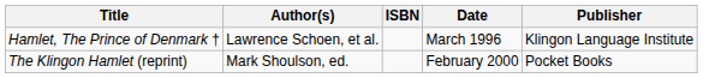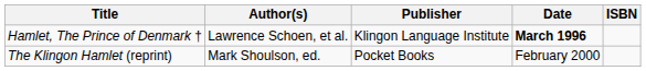 <table class="wikitable">
 <tr>
 <th>Title</th>
 <th>Author(s)</th>
+<th>Publisher</th>
+<th>Date</th>
 <th>ISBN</th>
-<th>Date</th>
-<th>Publisher</th>
 </tr>
 <tr>
 <td><em>Hamlet, The Prince of Denmark</em> †</td>
 <td>Lawrence Schoen, et al.</td>
+<td>Klingon Language Institute</td>
+<td><strong>March 1996</strong></td>
 <td></td>
-<td>March 1996</td>
-<td>Klingon Language Institute</td>
 </tr>
 <tr>
 <td><em>The Klingon Hamlet</em> (reprint)</td>
 <td>Mark Shoulson, ed.</td>
+<td>Pocket Books</td>
+<td>February 2000</td>
 <td></td>
-<td>February 2000</td>
-<td>Pocket Books</td>
 </tr>
 </table>
